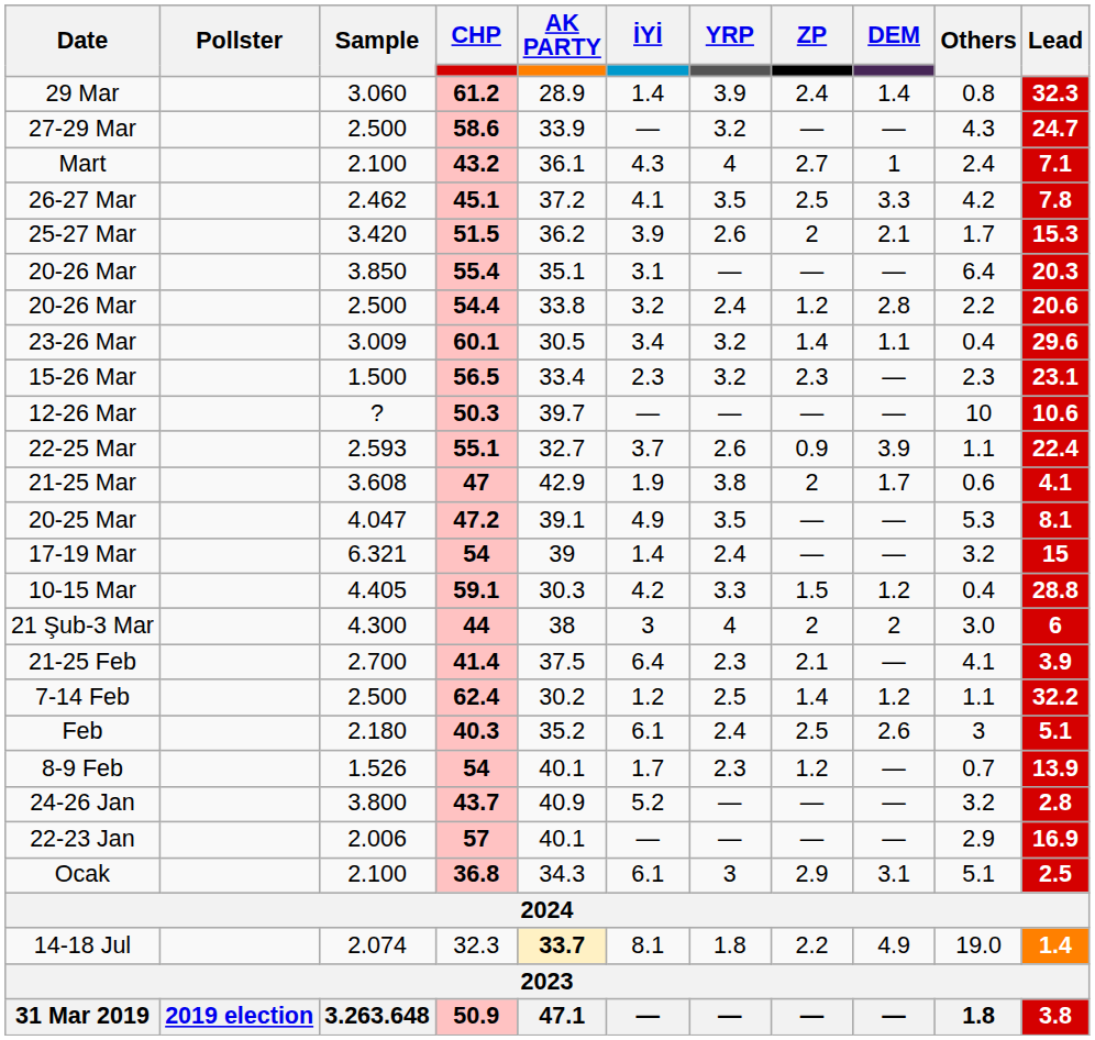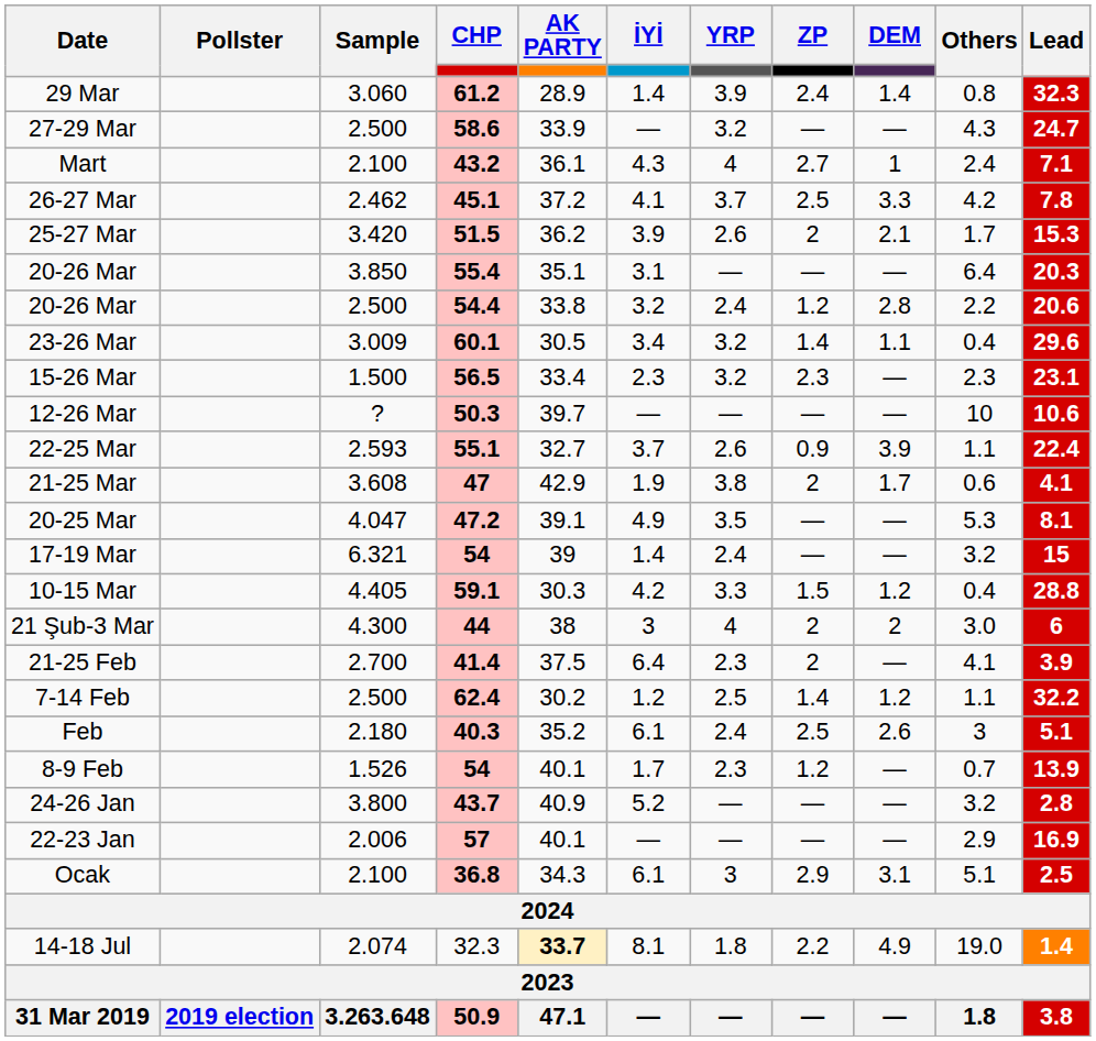 <table class="wikitable" style="text-align:center; font-size:85%; line-height:14px;">
 <tr>
 <th rowspan="2">Date</th>
 <th rowspan="2">Pollster</th>
 <th rowspan="2">Sample</th>
 <th style="width:3em;"><a href='#'>CHP</a></th>
 <th style="width:3em;"><a href='#'>AK PARTY</a></th>
 <th style="width:3em;"><a href='#'>İYİ</a></th>
 <th style="width:3em;"><a href='#'>YRP</a></th>
 <th style="width:3em;"><a href='#'>ZP</a></th>
 <th style="width:3em;"><a href='#'>DEM</a></th>
 <th rowspan="2">Others</th>
 <th rowspan="2">Lead</th>
 </tr>
 <tr>
 <th style="background:#D40000;"></th>
 <th style="background:#FF8000;"></th>
 <th style="background:#0099CC;"></th>
 <th style="background:#545454;"></th>
 <th style="background:#000000;"></th>
 <th style="background:#472757;"></th>
 </tr>
 <tr>
 <td>29 Mar</td>
 <td></td>
 <td>3.060</td>
 <td style="background:#FFC2C2"><strong>61.2</strong></td>
 <td>28.9</td>
 <td>1.4</td>
 <td>3.9</td>
 <td>2.4</td>
 <td>1.4</td>
 <td>0.8</td>
 <th style="background:#d50000; color:white;">32.3</th>
 </tr>
 <tr>
 <td>27-29 Mar</td>
 <td></td>
 <td>2.500</td>
 <td style="background:#FFC2C2"><strong>58.6</strong></td>
 <td>33.9</td>
 <td>—</td>
 <td>3.2</td>
 <td>—</td>
 <td>—</td>
 <td>4.3</td>
 <th style="background:#d50000; color:white;">24.7</th>
 </tr>
 <tr>
 <td>Mart</td>
 <td></td>
 <td>2.100</td>
 <td style="background:#FFC2C2"><strong>43.2</strong></td>
 <td>36.1</td>
 <td>4.3</td>
 <td>4</td>
 <td>2.7</td>
 <td>1</td>
 <td>2.4</td>
 <th style="background:#d50000; color:white;">7.1</th>
 </tr>
 <tr>
 <td>26-27 Mar</td>
 <td></td>
 <td>2.462</td>
 <td style="background:#FFC2C2"><strong>45.1</strong></td>
 <td>37.2</td>
 <td>4.1</td>
-<td>3.5</td>
+<td>3.7</td>
 <td>2.5</td>
 <td>3.3</td>
 <td>4.2</td>
 <th style="background:#d50000; color:white;">7.8</th>
 </tr>
 <tr>
 <td>25-27 Mar</td>
 <td></td>
 <td>3.420</td>
 <td style="background:#FFC2C2"><strong>51.5</strong></td>
 <td>36.2</td>
 <td>3.9</td>
 <td>2.6</td>
 <td>2</td>
 <td>2.1</td>
 <td>1.7</td>
 <th style="background:#d50000; color:white;">15.3</th>
 </tr>
 <tr>
 <td>20-26 Mar</td>
 <td></td>
 <td>3.850</td>
 <td style="background:#FFC2C2"><strong>55.4</strong></td>
 <td>35.1</td>
 <td>3.1</td>
 <td>—</td>
 <td>—</td>
 <td>—</td>
 <td>6.4</td>
 <th style="background:#d50000; color:white;">20.3</th>
 </tr>
 <tr>
 <td>20-26 Mar</td>
 <td></td>
 <td>2.500</td>
 <td style="background:#FFC2C2"><strong>54.4</strong></td>
 <td>33.8</td>
 <td>3.2</td>
 <td>2.4</td>
 <td>1.2</td>
 <td>2.8</td>
 <td>2.2</td>
 <th style="background:#d50000; color:white;">20.6</th>
 </tr>
 <tr>
 <td>23-26 Mar</td>
 <td></td>
 <td>3.009</td>
 <td style="background:#FFC2C2"><strong>60.1</strong></td>
 <td>30.5</td>
 <td>3.4</td>
 <td>3.2</td>
 <td>1.4</td>
 <td>1.1</td>
 <td>0.4</td>
 <th style="background:#d50000; color:white;">29.6</th>
 </tr>
 <tr>
 <td>15-26 Mar</td>
 <td></td>
 <td>1.500</td>
 <td style="background:#FFC2C2"><strong>56.5</strong></td>
 <td>33.4</td>
 <td>2.3</td>
 <td>3.2</td>
 <td>2.3</td>
 <td>—</td>
 <td>2.3</td>
 <th style="background:#d50000; color:white;">23.1</th>
 </tr>
 <tr>
 <td>12-26 Mar</td>
 <td></td>
 <td>?</td>
 <td style="background:#FFC2C2"><strong>50.3</strong></td>
 <td>39.7</td>
 <td>—</td>
 <td>—</td>
 <td>—</td>
 <td>—</td>
 <td>10</td>
 <th style="background:#d50000; color:white;">10.6</th>
 </tr>
 <tr>
 <td>22-25 Mar</td>
 <td></td>
 <td>2.593</td>
 <td style="background:#FFC2C2"><strong>55.1</strong></td>
 <td>32.7</td>
 <td>3.7</td>
 <td>2.6</td>
 <td>0.9</td>
 <td>3.9</td>
 <td>1.1</td>
 <th style="background:#d50000; color:white;">22.4</th>
 </tr>
 <tr>
 <td>21-25 Mar</td>
 <td></td>
 <td>3.608</td>
 <td style="background:#FFC2C2"><strong>47</strong></td>
 <td>42.9</td>
 <td>1.9</td>
 <td>3.8</td>
 <td>2</td>
 <td>1.7</td>
 <td>0.6</td>
 <th style="background:#d50000; color:white;">4.1</th>
 </tr>
 <tr>
 <td>20-25 Mar</td>
 <td></td>
 <td>4.047</td>
 <td style="background:#FFC2C2"><strong>47.2</strong></td>
 <td>39.1</td>
 <td>4.9</td>
 <td>3.5</td>
 <td>—</td>
 <td>—</td>
 <td>5.3</td>
 <th style="background:#d50000; color:white;">8.1</th>
 </tr>
 <tr>
 <td>17-19 Mar</td>
 <td></td>
 <td>6.321</td>
 <td style="background:#FFC2C2"><strong>54</strong></td>
 <td>39</td>
 <td>1.4</td>
 <td>2.4</td>
 <td>—</td>
 <td>—</td>
 <td>3.2</td>
 <th style="background:#d50000; color:white;">15</th>
 </tr>
 <tr>
 <td>10-15 Mar</td>
 <td></td>
 <td>4.405</td>
 <td style="background:#FFC2C2"><strong>59.1</strong></td>
 <td>30.3</td>
 <td>4.2</td>
 <td>3.3</td>
 <td>1.5</td>
 <td>1.2</td>
 <td>0.4</td>
 <th style="background:#d50000; color:white;">28.8</th>
 </tr>
 <tr>
 <td>21 Şub-3 Mar</td>
 <td></td>
 <td>4.300</td>
 <td style="background:#FFC2C2"><strong>44</strong></td>
 <td>38</td>
 <td>3</td>
 <td>4</td>
 <td>2</td>
 <td>2</td>
 <td>3.0</td>
 <th style="background:#d50000; color:white;">6</th>
 </tr>
 <tr>
 <td>21-25 Feb</td>
 <td></td>
 <td>2.700</td>
 <td style="background:#FFC2C2"><strong>41.4</strong></td>
 <td>37.5</td>
 <td>6.4</td>
 <td>2.3</td>
-<td>2.1</td>
+<td>2</td>
 <td>—</td>
 <td>4.1</td>
 <th style="background:#d50000; color:white;">3.9</th>
 </tr>
 <tr>
 <td>7-14 Feb</td>
 <td></td>
 <td>2.500</td>
 <td style="background:#FFC2C2"><strong>62.4</strong></td>
 <td>30.2</td>
 <td>1.2</td>
 <td>2.5</td>
 <td>1.4</td>
 <td>1.2</td>
 <td>1.1</td>
 <th style="background:#d50000; color:white;">32.2</th>
 </tr>
 <tr>
 <td>Feb</td>
 <td></td>
 <td>2.180</td>
 <td style="background:#FFC2C2"><strong>40.3</strong></td>
 <td>35.2</td>
 <td>6.1</td>
 <td>2.4</td>
 <td>2.5</td>
 <td>2.6</td>
 <td>3</td>
 <th style="background:#d50000; color:white;">5.1</th>
 </tr>
 <tr>
 <td>8-9 Feb</td>
 <td></td>
 <td>1.526</td>
 <td style="background:#FFC2C2"><strong>54</strong></td>
 <td>40.1</td>
 <td>1.7</td>
 <td>2.3</td>
 <td>1.2</td>
 <td>—</td>
 <td>0.7</td>
 <th style="background:#d50000; color:white;">13.9</th>
 </tr>
 <tr>
 <td>24-26 Jan</td>
 <td></td>
 <td>3.800</td>
 <td style="background:#FFC2C2"><strong>43.7</strong></td>
 <td>40.9</td>
 <td>5.2</td>
 <td>—</td>
 <td>—</td>
 <td>—</td>
 <td>3.2</td>
 <th style="background:#d50000; color:white;">2.8</th>
 </tr>
 <tr>
 <td>22-23 Jan</td>
 <td></td>
 <td>2.006</td>
 <td style="background:#FFC2C2"><strong>57</strong></td>
 <td>40.1</td>
 <td>—</td>
 <td>—</td>
 <td>—</td>
 <td>—</td>
 <td>2.9</td>
 <th style="background:#d50000; color:white;">16.9</th>
 </tr>
 <tr>
 <td>Ocak</td>
 <td></td>
 <td>2.100</td>
 <td style="background:#FFC2C2"><strong>36.8</strong></td>
 <td>34.3</td>
 <td>6.1</td>
 <td>3</td>
 <td>2.9</td>
 <td>3.1</td>
 <td>5.1</td>
 <th style="background:#d50000; color:white;">2.5</th>
 </tr>
 <tr>
 <th colspan="11">2024</th>
 </tr>
 <tr>
 <td>14-18 Jul</td>
 <td></td>
 <td>2.074</td>
 <td>32.3</td>
 <td style="background:#FFF1C4"><strong>33.7</strong></td>
 <td>8.1</td>
 <td>1.8</td>
 <td>2.2</td>
 <td>4.9</td>
 <td>19.0</td>
 <th style="background:#ff8000; color:white;">1.4</th>
 </tr>
 <tr>
 <th colspan="11">2023</th>
 </tr>
 <tr>
 <th>31 Mar 2019</th>
 <th><a href='#'>2019 election</a></th>
 <th><strong>3.263.648</strong></th>
 <td style="background:#FFC2C2"><strong>50.9</strong></td>
 <th>47.1</th>
 <th>—</th>
 <th>—</th>
 <th>—</th>
 <th>—</th>
 <th>1.8</th>
 <th style="background:#d50000; color:white;">3.8</th>
 </tr>
 </table>
